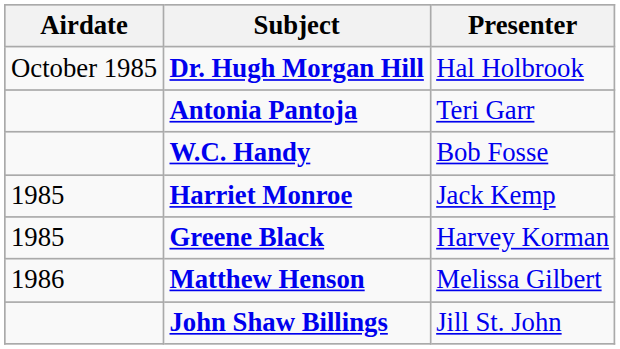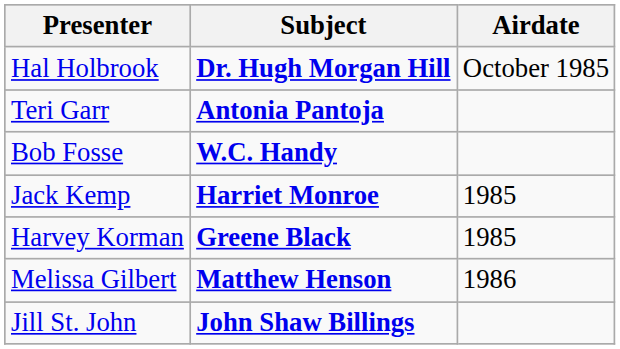 <table class="wikitable">
 <tr>
+<th align=center>Presenter</th>
+<th align=center>Subject</th>
 <th align=center>Airdate</th>
-<th align=center>Subject</th>
-<th align=center>Presenter</th>
 </tr>
 <tr>
+<td><a href='#'>Hal Holbrook</a></td>
+<td><strong><a href='#'>Dr. Hugh Morgan Hill</a></strong></td>
 <td>October 1985</td>
-<td><strong><a href='#'>Dr. Hugh Morgan Hill</a></strong></td>
-<td><a href='#'>Hal Holbrook</a></td>
 </tr>
 <tr>
+<td><a href='#'>Teri Garr</a></td>
+<td><strong><a href='#'>Antonia Pantoja</a></strong></td>
 <td></td>
-<td><strong><a href='#'>Antonia Pantoja</a></strong></td>
-<td><a href='#'>Teri Garr</a></td>
 </tr>
 <tr>
+<td><a href='#'>Bob Fosse</a></td>
+<td><strong><a href='#'>W.C. Handy</a></strong></td>
 <td></td>
-<td><strong><a href='#'>W.C. Handy</a></strong></td>
-<td><a href='#'>Bob Fosse</a></td>
 </tr>
 <tr>
+<td><a href='#'>Jack Kemp</a></td>
+<td><strong><a href='#'>Harriet Monroe</a></strong></td>
 <td {{start date>1985</td>
-<td><strong><a href='#'>Harriet Monroe</a></strong></td>
-<td><a href='#'>Jack Kemp</a></td>
 </tr>
 <tr>
+<td><a href='#'>Harvey Korman</a></td>
+<td><strong><a href='#'>Greene Black</a></strong></td>
 <td {{start date>1985</td>
-<td><strong><a href='#'>Greene Black</a></strong></td>
-<td><a href='#'>Harvey Korman</a></td>
 </tr>
 <tr>
+<td><a href='#'>Melissa Gilbert</a></td>
+<td><strong><a href='#'>Matthew Henson</a></strong></td>
 <td {{start date>1986</td>
-<td><strong><a href='#'>Matthew Henson</a></strong></td>
-<td><a href='#'>Melissa Gilbert</a></td>
 </tr>
 <tr>
+<td><a href='#'>Jill St. John</a></td>
+<td><strong><a href='#'>John Shaw Billings</a></strong></td>
 <td></td>
-<td><strong><a href='#'>John Shaw Billings</a></strong></td>
-<td><a href='#'>Jill St. John</a></td>
 </tr>
 </table>
